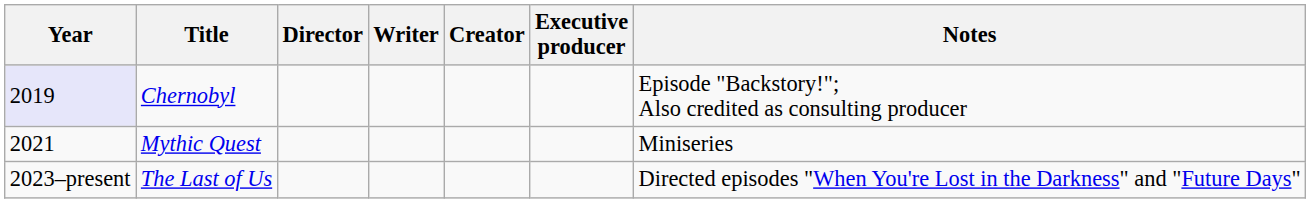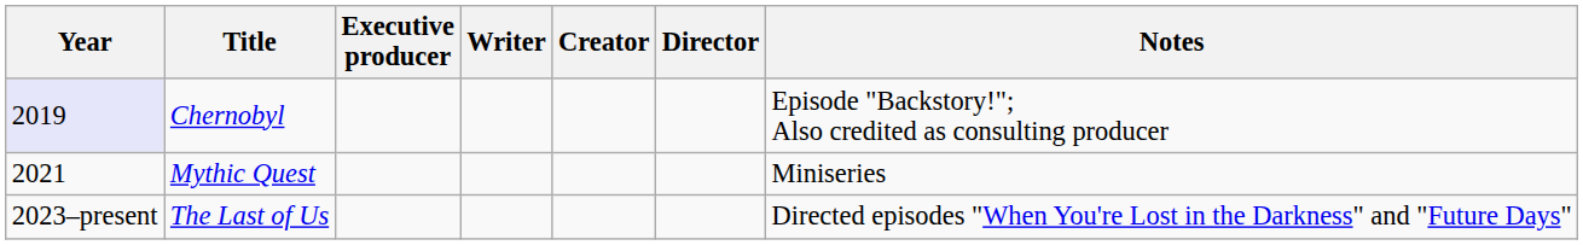 <table class="wikitable">
 <tr>
 <th>Year</th>
 <th>Title</th>
-<th>Director</th>
+<th>Executive<br>producer</th>
 <th>Writer</th>
 <th>Creator</th>
-<th>Executive<br>producer</th>
+<th>Director</th>
 <th>Notes</th>
 </tr>
 <tr>
 <td style="background: lavender;">2019</td>
 <td><em><a href='#'>Chernobyl</a></em></td>
 <td></td>
 <td></td>
 <td></td>
 <td></td>
 <td>Episode "Backstory!";<br>Also credited as consulting producer</td>
 </tr>
 <tr>
 <td>2021</td>
 <td><em><a href='#'>Mythic Quest</a></em></td>
 <td></td>
 <td></td>
 <td></td>
 <td></td>
 <td>Miniseries</td>
 </tr>
 <tr>
 <td>2023–present</td>
 <td><em><a href='#'>The Last of Us</a></em></td>
 <td></td>
 <td></td>
 <td></td>
 <td></td>
 <td>Directed episodes "<a href='#'>When You're Lost in the Darkness</a>" and "<a href='#'>Future Days</a>"</td>
 </tr>
 </table>
